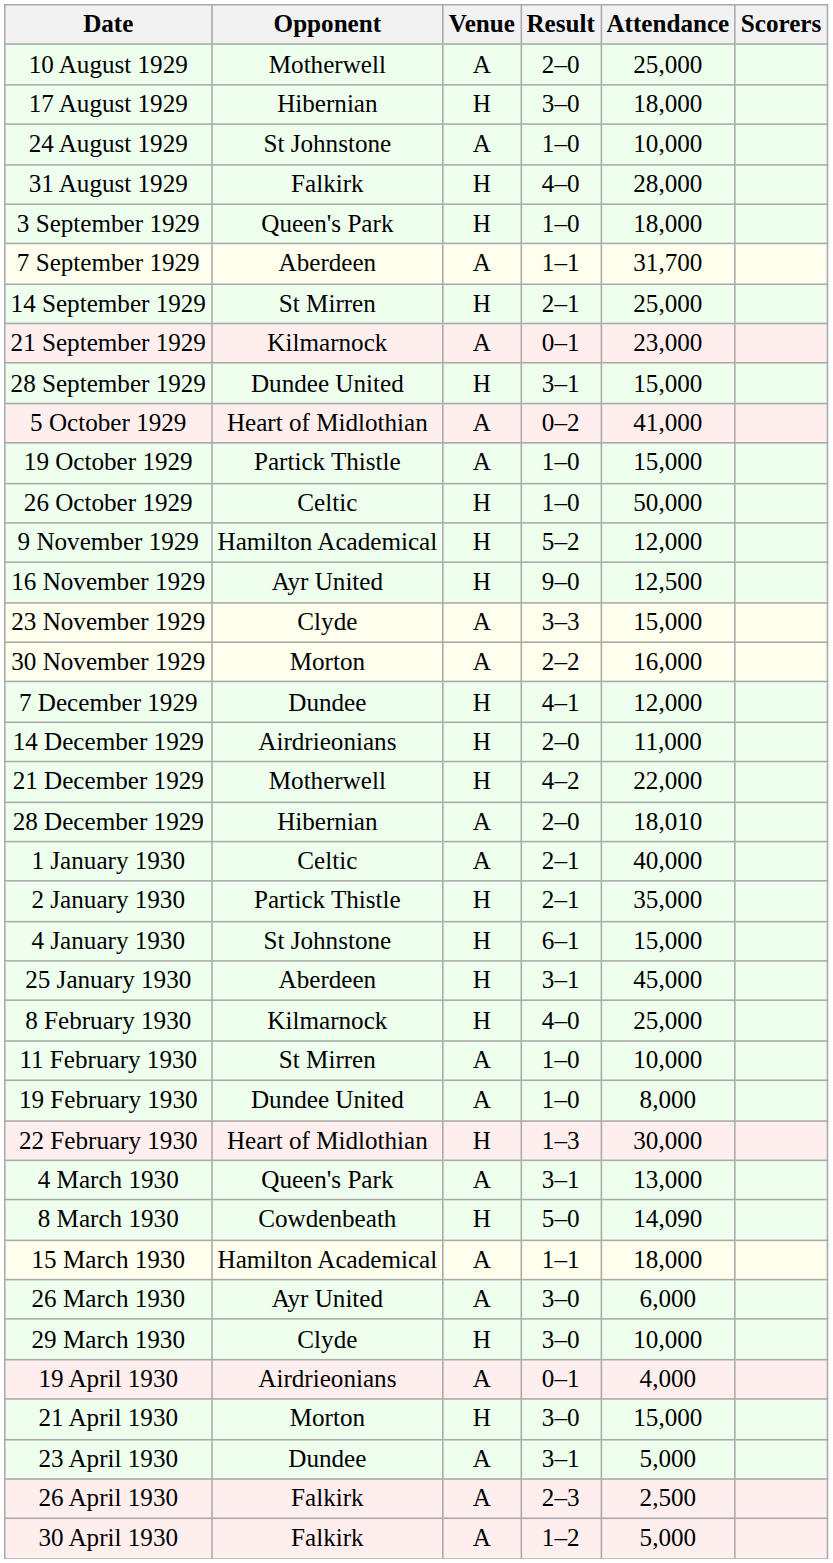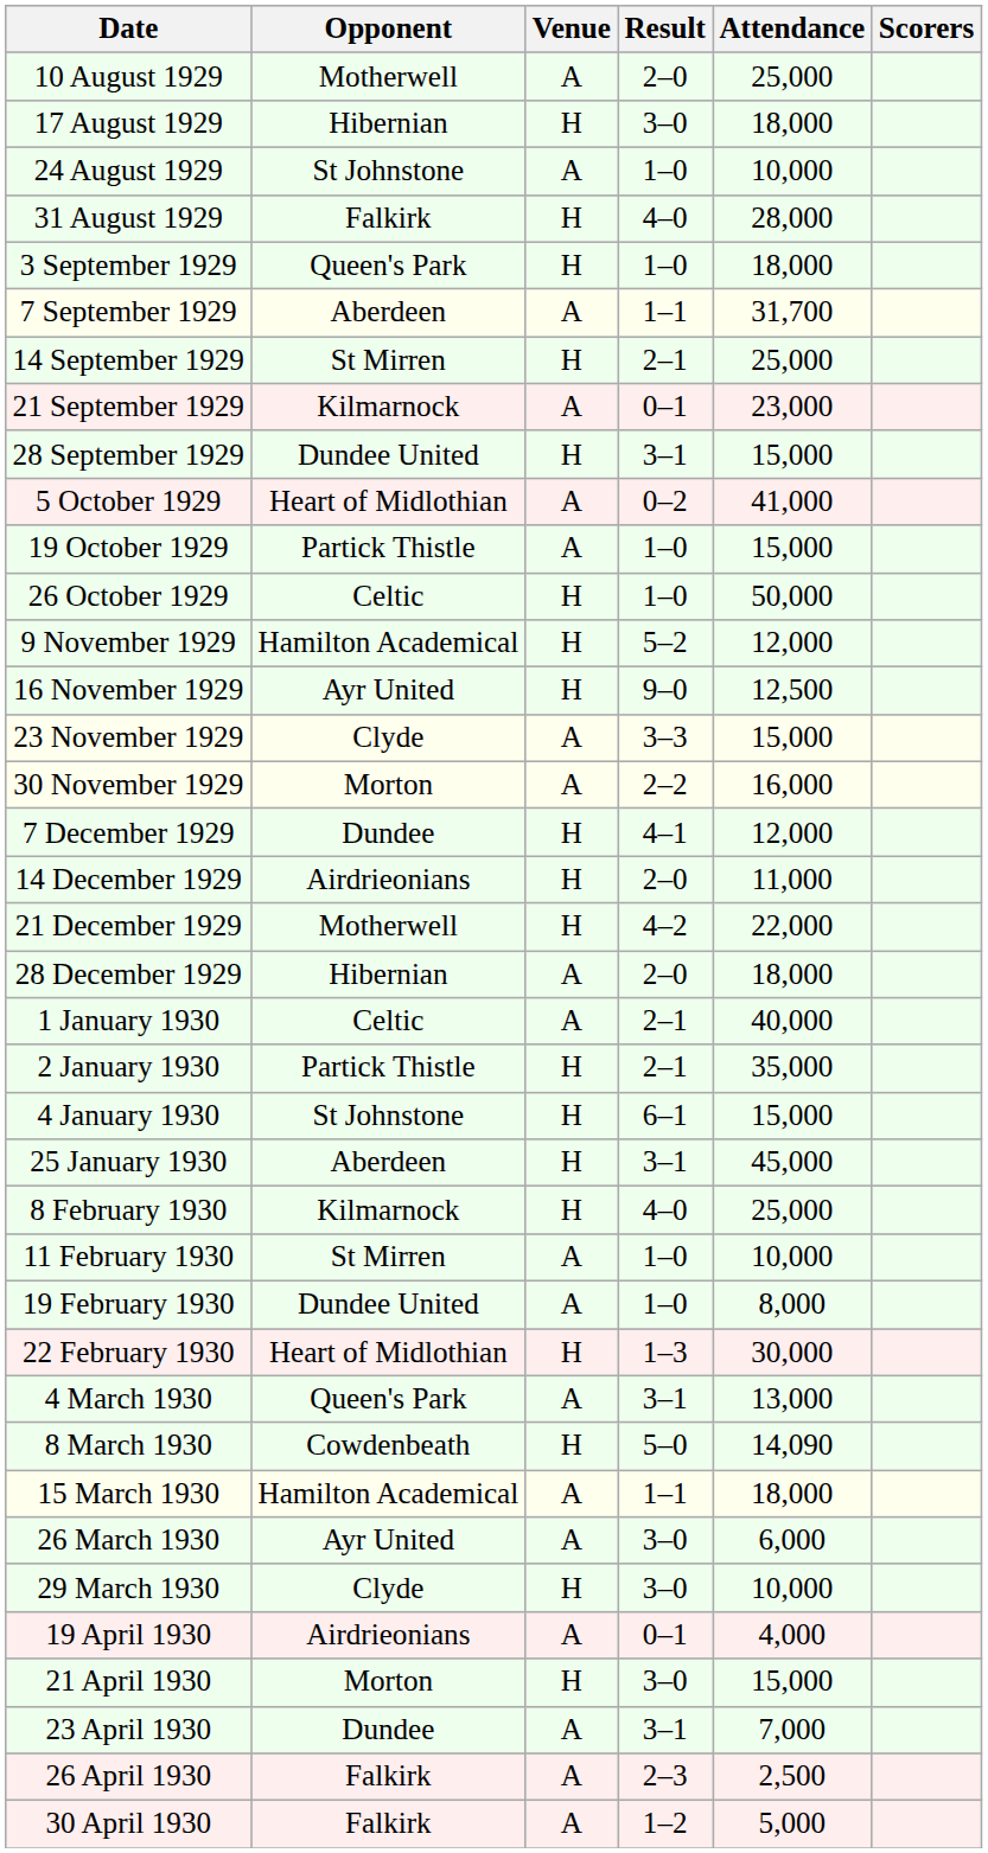 <table class="wikitable sortable" style="font-size:100%; text-align:center">
 <tr>
 <th>Date</th>
 <th>Opponent</th>
 <th>Venue</th>
 <th>Result</th>
 <th>Attendance</th>
 <th>Scorers</th>
 </tr>
 <tr bgcolor = "#EEFFEE">
 <td>10 August 1929</td>
 <td>Motherwell</td>
 <td>A</td>
 <td>2–0</td>
 <td>25,000</td>
 <td></td>
 </tr>
 <tr bgcolor = "#EEFFEE">
 <td>17 August 1929</td>
 <td>Hibernian</td>
 <td>H</td>
 <td>3–0</td>
 <td>18,000</td>
 <td></td>
 </tr>
 <tr bgcolor = "#EEFFEE">
 <td>24 August 1929</td>
 <td>St Johnstone</td>
 <td>A</td>
 <td>1–0</td>
 <td>10,000</td>
 <td></td>
 </tr>
 <tr bgcolor = "#EEFFEE">
 <td>31 August 1929</td>
 <td>Falkirk</td>
 <td>H</td>
 <td>4–0</td>
 <td>28,000</td>
 <td></td>
 </tr>
 <tr bgcolor = "#EEFFEE">
 <td>3 September 1929</td>
 <td>Queen's Park</td>
 <td>H</td>
 <td>1–0</td>
 <td>18,000</td>
 <td></td>
 </tr>
 <tr bgcolor = "#FFFFEE">
 <td>7 September 1929</td>
 <td>Aberdeen</td>
 <td>A</td>
 <td>1–1</td>
 <td>31,700</td>
 <td></td>
 </tr>
 <tr bgcolor = "#EEFFEE">
 <td>14 September 1929</td>
 <td>St Mirren</td>
 <td>H</td>
 <td>2–1</td>
 <td>25,000</td>
 <td></td>
 </tr>
 <tr bgcolor = "#FFEEEE">
 <td>21 September 1929</td>
 <td>Kilmarnock</td>
 <td>A</td>
 <td>0–1</td>
 <td>23,000</td>
 <td></td>
 </tr>
 <tr bgcolor = "#EEFFEE">
 <td>28 September 1929</td>
 <td>Dundee United</td>
 <td>H</td>
 <td>3–1</td>
 <td>15,000</td>
 <td></td>
 </tr>
 <tr bgcolor = "#FFEEEE">
 <td>5 October 1929</td>
 <td>Heart of Midlothian</td>
 <td>A</td>
 <td>0–2</td>
 <td>41,000</td>
 <td></td>
 </tr>
 <tr bgcolor = "#EEFFEE">
 <td>19 October 1929</td>
 <td>Partick Thistle</td>
 <td>A</td>
 <td>1–0</td>
 <td>15,000</td>
 <td></td>
 </tr>
 <tr bgcolor = "#EEFFEE">
 <td>26 October 1929</td>
 <td>Celtic</td>
 <td>H</td>
 <td>1–0</td>
 <td>50,000</td>
 <td></td>
 </tr>
 <tr bgcolor = "#EEFFEE">
 <td>9 November 1929</td>
 <td>Hamilton Academical</td>
 <td>H</td>
 <td>5–2</td>
 <td>12,000</td>
 <td></td>
 </tr>
 <tr bgcolor = "#EEFFEE">
 <td>16 November 1929</td>
 <td>Ayr United</td>
 <td>H</td>
 <td>9–0</td>
 <td>12,500</td>
 <td></td>
 </tr>
 <tr bgcolor = "#FFFFEE">
 <td>23 November 1929</td>
 <td>Clyde</td>
 <td>A</td>
 <td>3–3</td>
 <td>15,000</td>
 <td></td>
 </tr>
 <tr bgcolor = "#FFFFEE">
 <td>30 November 1929</td>
 <td>Morton</td>
 <td>A</td>
 <td>2–2</td>
 <td>16,000</td>
 <td></td>
 </tr>
 <tr bgcolor = "#EEFFEE">
 <td>7 December 1929</td>
 <td>Dundee</td>
 <td>H</td>
 <td>4–1</td>
 <td>12,000</td>
 <td></td>
 </tr>
 <tr bgcolor = "#EEFFEE">
 <td>14 December 1929</td>
 <td>Airdrieonians</td>
 <td>H</td>
 <td>2–0</td>
 <td>11,000</td>
 <td></td>
 </tr>
 <tr bgcolor = "#EEFFEE">
 <td>21 December 1929</td>
 <td>Motherwell</td>
 <td>H</td>
 <td>4–2</td>
 <td>22,000</td>
 <td></td>
 </tr>
 <tr bgcolor = "#EEFFEE">
 <td>28 December 1929</td>
 <td>Hibernian</td>
 <td>A</td>
 <td>2–0</td>
-<td>18,010</td>
+<td>18,000</td>
 <td></td>
 </tr>
 <tr bgcolor = "#EEFFEE">
 <td>1 January 1930</td>
 <td>Celtic</td>
 <td>A</td>
 <td>2–1</td>
 <td>40,000</td>
 <td></td>
 </tr>
 <tr bgcolor = "#EEFFEE">
 <td>2 January 1930</td>
 <td>Partick Thistle</td>
 <td>H</td>
 <td>2–1</td>
 <td>35,000</td>
 <td></td>
 </tr>
 <tr bgcolor = "#EEFFEE">
 <td>4 January 1930</td>
 <td>St Johnstone</td>
 <td>H</td>
 <td>6–1</td>
 <td>15,000</td>
 <td></td>
 </tr>
 <tr bgcolor = "#EEFFEE">
 <td>25 January 1930</td>
 <td>Aberdeen</td>
 <td>H</td>
 <td>3–1</td>
 <td>45,000</td>
 <td></td>
 </tr>
 <tr bgcolor = "#EEFFEE">
 <td>8 February 1930</td>
 <td>Kilmarnock</td>
 <td>H</td>
 <td>4–0</td>
 <td>25,000</td>
 <td></td>
 </tr>
 <tr bgcolor = "#EEFFEE">
 <td>11 February 1930</td>
 <td>St Mirren</td>
 <td>A</td>
 <td>1–0</td>
 <td>10,000</td>
 <td></td>
 </tr>
 <tr bgcolor = "#EEFFEE">
 <td>19 February 1930</td>
 <td>Dundee United</td>
 <td>A</td>
 <td>1–0</td>
 <td>8,000</td>
 <td></td>
 </tr>
 <tr bgcolor = "#FFEEEE">
 <td>22 February 1930</td>
 <td>Heart of Midlothian</td>
 <td>H</td>
 <td>1–3</td>
 <td>30,000</td>
 <td></td>
 </tr>
 <tr bgcolor = "#EEFFEE">
 <td>4 March 1930</td>
 <td>Queen's Park</td>
 <td>A</td>
 <td>3–1</td>
 <td>13,000</td>
 <td></td>
 </tr>
 <tr bgcolor = "#EEFFEE">
 <td>8 March 1930</td>
 <td>Cowdenbeath</td>
 <td>H</td>
 <td>5–0</td>
 <td>14,090</td>
 <td></td>
 </tr>
 <tr bgcolor = "#FFFFEE">
 <td>15 March 1930</td>
 <td>Hamilton Academical</td>
 <td>A</td>
 <td>1–1</td>
 <td>18,000</td>
 <td></td>
 </tr>
 <tr bgcolor = "#EEFFEE">
 <td>26 March 1930</td>
 <td>Ayr United</td>
 <td>A</td>
 <td>3–0</td>
 <td>6,000</td>
 <td></td>
 </tr>
 <tr bgcolor = "#EEFFEE">
 <td>29 March 1930</td>
 <td>Clyde</td>
 <td>H</td>
 <td>3–0</td>
 <td>10,000</td>
 <td></td>
 </tr>
 <tr bgcolor = "#FFEEEE">
 <td>19 April 1930</td>
 <td>Airdrieonians</td>
 <td>A</td>
 <td>0–1</td>
 <td>4,000</td>
 <td></td>
 </tr>
 <tr bgcolor = "#EEFFEE">
 <td>21 April 1930</td>
 <td>Morton</td>
 <td>H</td>
 <td>3–0</td>
 <td>15,000</td>
 <td></td>
 </tr>
 <tr bgcolor = "#EEFFEE">
 <td>23 April 1930</td>
 <td>Dundee</td>
 <td>A</td>
 <td>3–1</td>
-<td>5,000</td>
+<td>7,000</td>
 <td></td>
 </tr>
 <tr bgcolor = "#FFEEEE">
 <td>26 April 1930</td>
 <td>Falkirk</td>
 <td>A</td>
 <td>2–3</td>
 <td>2,500</td>
 <td></td>
 </tr>
 <tr bgcolor = "#FFEEEE">
 <td>30 April 1930</td>
 <td>Falkirk</td>
 <td>A</td>
 <td>1–2</td>
 <td>5,000</td>
 <td></td>
 </tr>
 </table>
